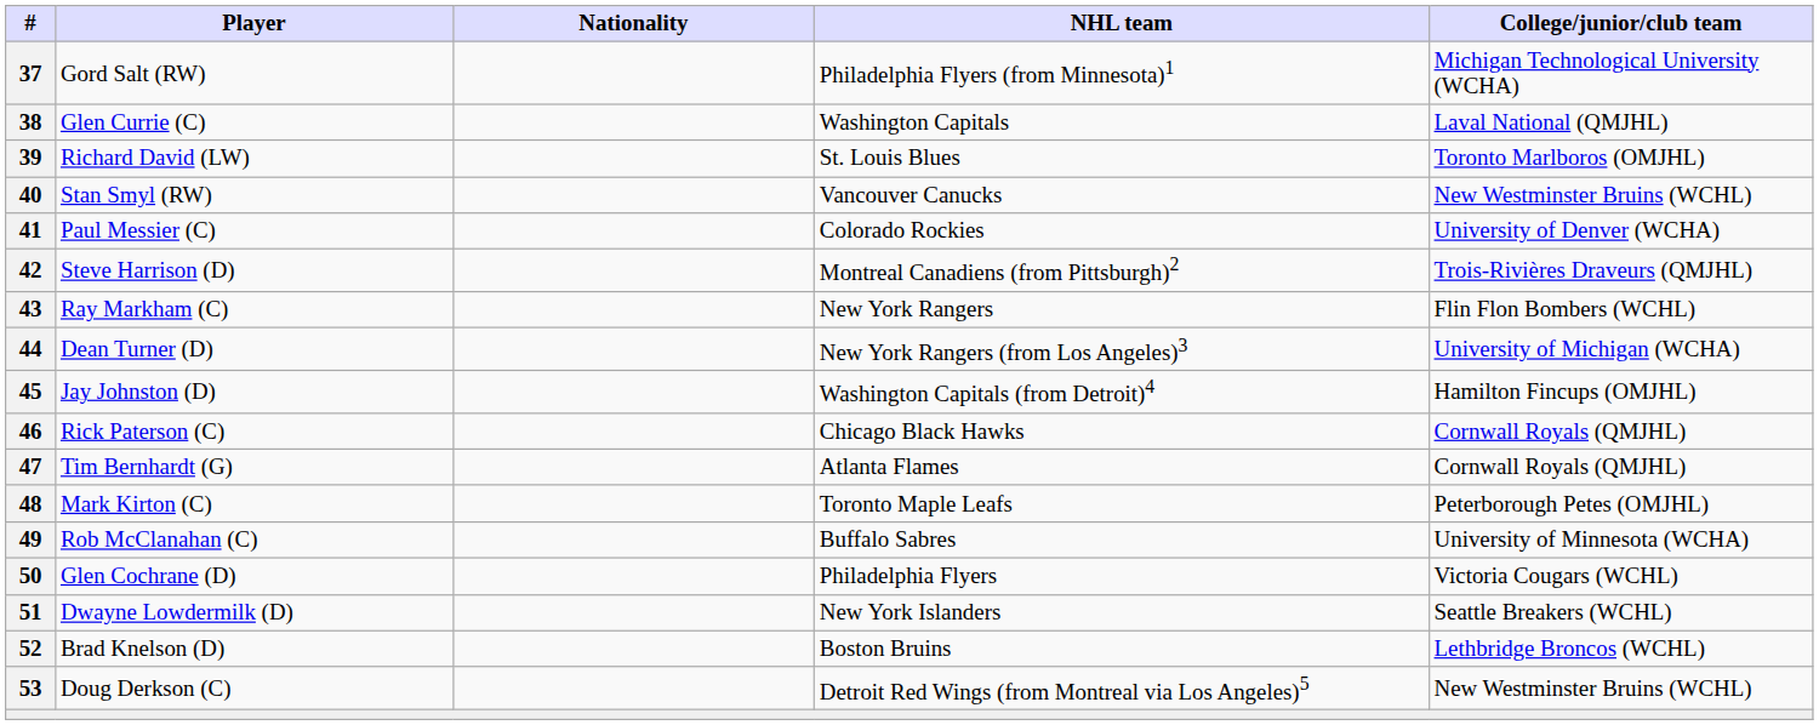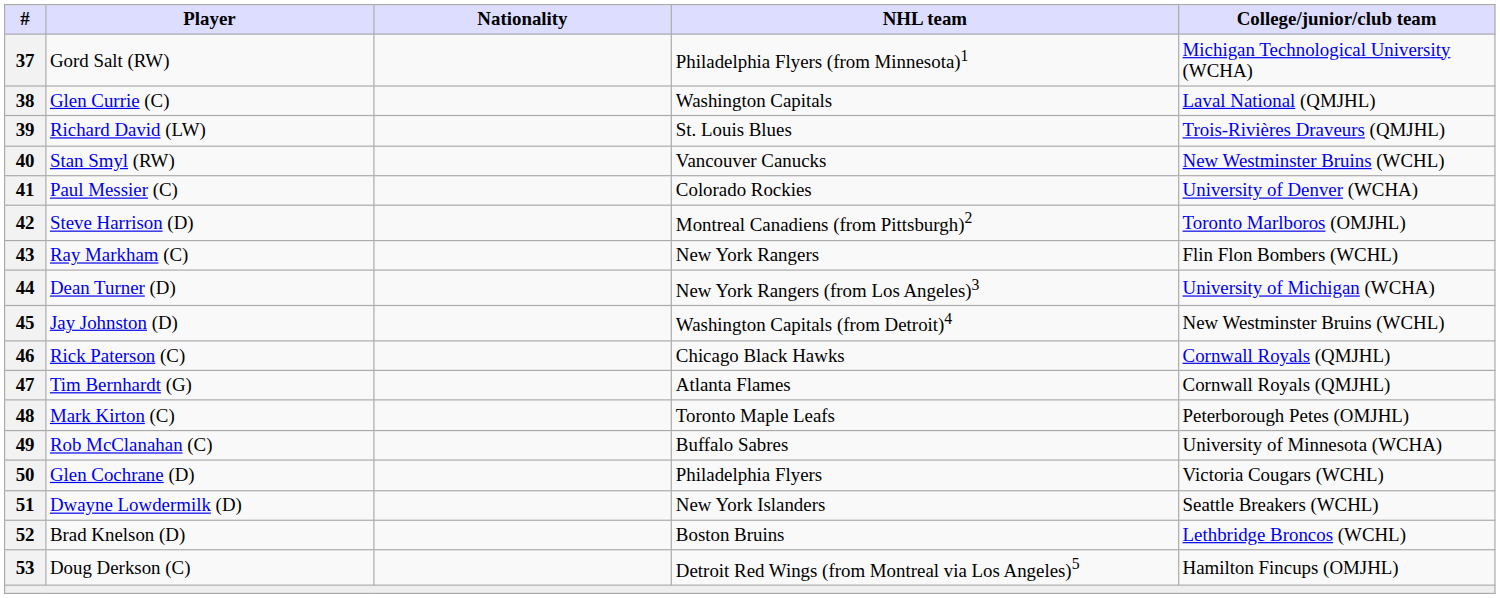 <table class="wikitable" style="width: 100%">
 <tr>
 <th style="background:#ddf; width:2.75%;">#</th>
 <th style="background:#ddf; width:22.0%;">Player</th>
 <th style="background:#ddf; width:20.0%;">Nationality</th>
 <th style="background:#ddf; width:34.0%;">NHL team</th>
 <th style="background:#ddf; width:100.0%;">College/junior/club team</th>
 </tr>
 <tr>
 <th>37</th>
 <td>Gord Salt (RW)</td>
 <td></td>
 <td>Philadelphia Flyers (from Minnesota)<sup>1</sup></td>
 <td><a href='#'>Michigan Technological University</a> (WCHA)</td>
 </tr>
 <tr>
 <th>38</th>
 <td><a href='#'>Glen Currie</a> (C)</td>
 <td></td>
 <td>Washington Capitals</td>
 <td><a href='#'>Laval National</a> (QMJHL)</td>
 </tr>
 <tr>
 <th>39</th>
 <td><a href='#'>Richard David</a> (LW)</td>
 <td></td>
 <td>St. Louis Blues</td>
-<td><a href='#'>Toronto Marlboros</a> (OMJHL)</td>
+<td><a href='#'>Trois-Rivières Draveurs</a> (QMJHL)</td>
 </tr>
 <tr>
 <th>40</th>
 <td><a href='#'>Stan Smyl</a> (RW)</td>
 <td></td>
 <td>Vancouver Canucks</td>
 <td><a href='#'>New Westminster Bruins</a> (WCHL)</td>
 </tr>
 <tr>
 <th>41</th>
 <td><a href='#'>Paul Messier</a> (C)</td>
 <td></td>
 <td>Colorado Rockies</td>
 <td><a href='#'>University of Denver</a> (WCHA)</td>
 </tr>
 <tr>
 <th>42</th>
 <td><a href='#'>Steve Harrison</a> (D)</td>
 <td></td>
 <td>Montreal Canadiens (from Pittsburgh)<sup>2</sup></td>
-<td><a href='#'>Trois-Rivières Draveurs</a> (QMJHL)</td>
+<td><a href='#'>Toronto Marlboros</a> (OMJHL)</td>
 </tr>
 <tr>
 <th>43</th>
 <td><a href='#'>Ray Markham</a> (C)</td>
 <td></td>
 <td>New York Rangers</td>
 <td>Flin Flon Bombers (WCHL)</td>
 </tr>
 <tr>
 <th>44</th>
 <td><a href='#'>Dean Turner</a> (D)</td>
 <td></td>
 <td>New York Rangers (from Los Angeles)<sup>3</sup></td>
 <td><a href='#'>University of Michigan</a> (WCHA)</td>
 </tr>
 <tr>
 <th>45</th>
 <td><a href='#'>Jay Johnston</a> (D)</td>
 <td></td>
 <td>Washington Capitals (from Detroit)<sup>4</sup></td>
-<td>Hamilton Fincups (OMJHL)</td>
+<td>New Westminster Bruins (WCHL)</td>
 </tr>
 <tr>
 <th>46</th>
 <td><a href='#'>Rick Paterson</a> (C)</td>
 <td></td>
 <td>Chicago Black Hawks</td>
 <td><a href='#'>Cornwall Royals</a> (QMJHL)</td>
 </tr>
 <tr>
 <th>47</th>
 <td><a href='#'>Tim Bernhardt</a> (G)</td>
 <td></td>
 <td>Atlanta Flames</td>
 <td>Cornwall Royals (QMJHL)</td>
 </tr>
 <tr>
 <th>48</th>
 <td><a href='#'>Mark Kirton</a> (C)</td>
 <td></td>
 <td>Toronto Maple Leafs</td>
 <td>Peterborough Petes (OMJHL)</td>
 </tr>
 <tr>
 <th>49</th>
 <td><a href='#'>Rob McClanahan</a> (C)</td>
 <td></td>
 <td>Buffalo Sabres</td>
 <td>University of Minnesota (WCHA)</td>
 </tr>
 <tr>
 <th>50</th>
 <td><a href='#'>Glen Cochrane</a> (D)</td>
 <td></td>
 <td>Philadelphia Flyers</td>
 <td>Victoria Cougars (WCHL)</td>
 </tr>
 <tr>
 <th>51</th>
 <td><a href='#'>Dwayne Lowdermilk</a> (D)</td>
 <td></td>
 <td>New York Islanders</td>
 <td>Seattle Breakers (WCHL)</td>
 </tr>
 <tr>
 <th>52</th>
 <td>Brad Knelson (D)</td>
 <td></td>
 <td>Boston Bruins</td>
 <td><a href='#'>Lethbridge Broncos</a> (WCHL)</td>
 </tr>
 <tr>
 <th>53</th>
 <td>Doug Derkson (C)</td>
 <td></td>
 <td>Detroit Red Wings (from Montreal via Los Angeles)<sup>5</sup></td>
-<td>New Westminster Bruins (WCHL)</td>
+<td>Hamilton Fincups (OMJHL)</td>
 </tr>
 <tr>
 <td align=center colspan="6" bgcolor="#efefef"></td>
 </tr>
 </table>
